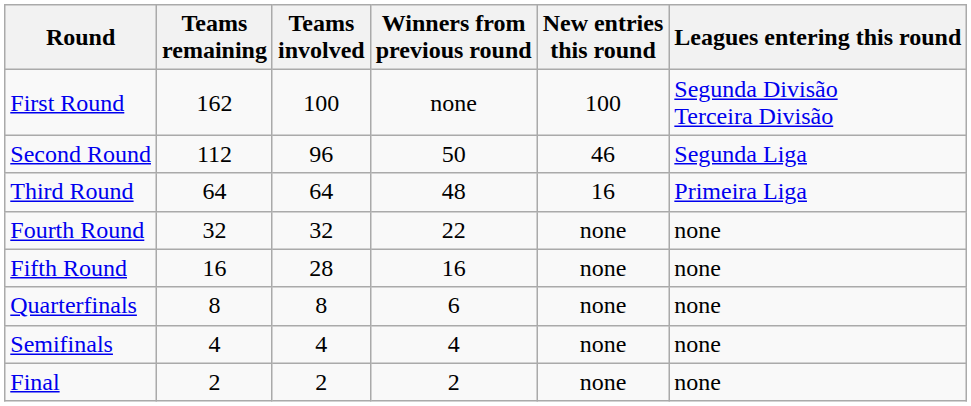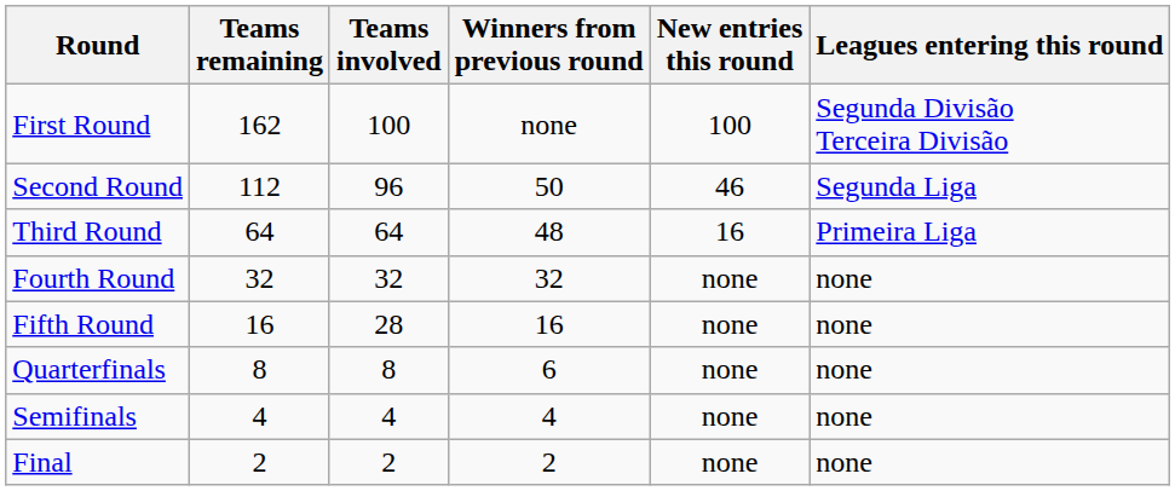 <table class="wikitable" style="text-align:center;">
 <tr>
 <th>Round</th>
 <th>Teams<br>remaining</th>
 <th>Teams<br>involved</th>
 <th>Winners from<br>previous round</th>
 <th>New entries<br>this round</th>
 <th>Leagues entering this round</th>
 </tr>
 <tr>
 <td style="text-align:left;"><a href='#'>First Round</a></td>
 <td>162</td>
 <td>100</td>
 <td>none</td>
 <td>100</td>
 <td style="text-align:left;"><a href='#'>Segunda Divisão</a><br><a href='#'>Terceira Divisão</a></td>
 </tr>
 <tr>
 <td style="text-align:left;"><a href='#'>Second Round</a></td>
 <td>112</td>
 <td>96</td>
 <td>50</td>
 <td>46</td>
 <td style="text-align:left;"><a href='#'>Segunda Liga</a></td>
 </tr>
 <tr>
 <td style="text-align:left;"><a href='#'>Third Round</a></td>
 <td>64</td>
 <td>64</td>
 <td>48</td>
 <td>16</td>
 <td style="text-align:left;"><a href='#'>Primeira Liga</a></td>
 </tr>
 <tr>
 <td style="text-align:left;"><a href='#'>Fourth Round</a></td>
 <td>32</td>
 <td>32</td>
-<td>22</td>
+<td>32</td>
 <td>none</td>
 <td style="text-align:left;">none</td>
 </tr>
 <tr>
 <td style="text-align:left;"><a href='#'>Fifth Round</a></td>
 <td>16</td>
 <td>28</td>
 <td>16</td>
 <td>none</td>
 <td style="text-align:left;">none</td>
 </tr>
 <tr>
 <td style="text-align:left;"><a href='#'>Quarterfinals</a></td>
 <td>8</td>
 <td>8</td>
 <td>6</td>
 <td>none</td>
 <td style="text-align:left;">none</td>
 </tr>
 <tr>
 <td style="text-align:left;"><a href='#'>Semifinals</a></td>
 <td>4</td>
 <td>4</td>
 <td>4</td>
 <td>none</td>
 <td style="text-align:left;">none</td>
 </tr>
 <tr>
 <td style="text-align:left;"><a href='#'>Final</a></td>
 <td>2</td>
 <td>2</td>
 <td>2</td>
 <td>none</td>
 <td style="text-align:left;">none</td>
 </tr>
 </table>
